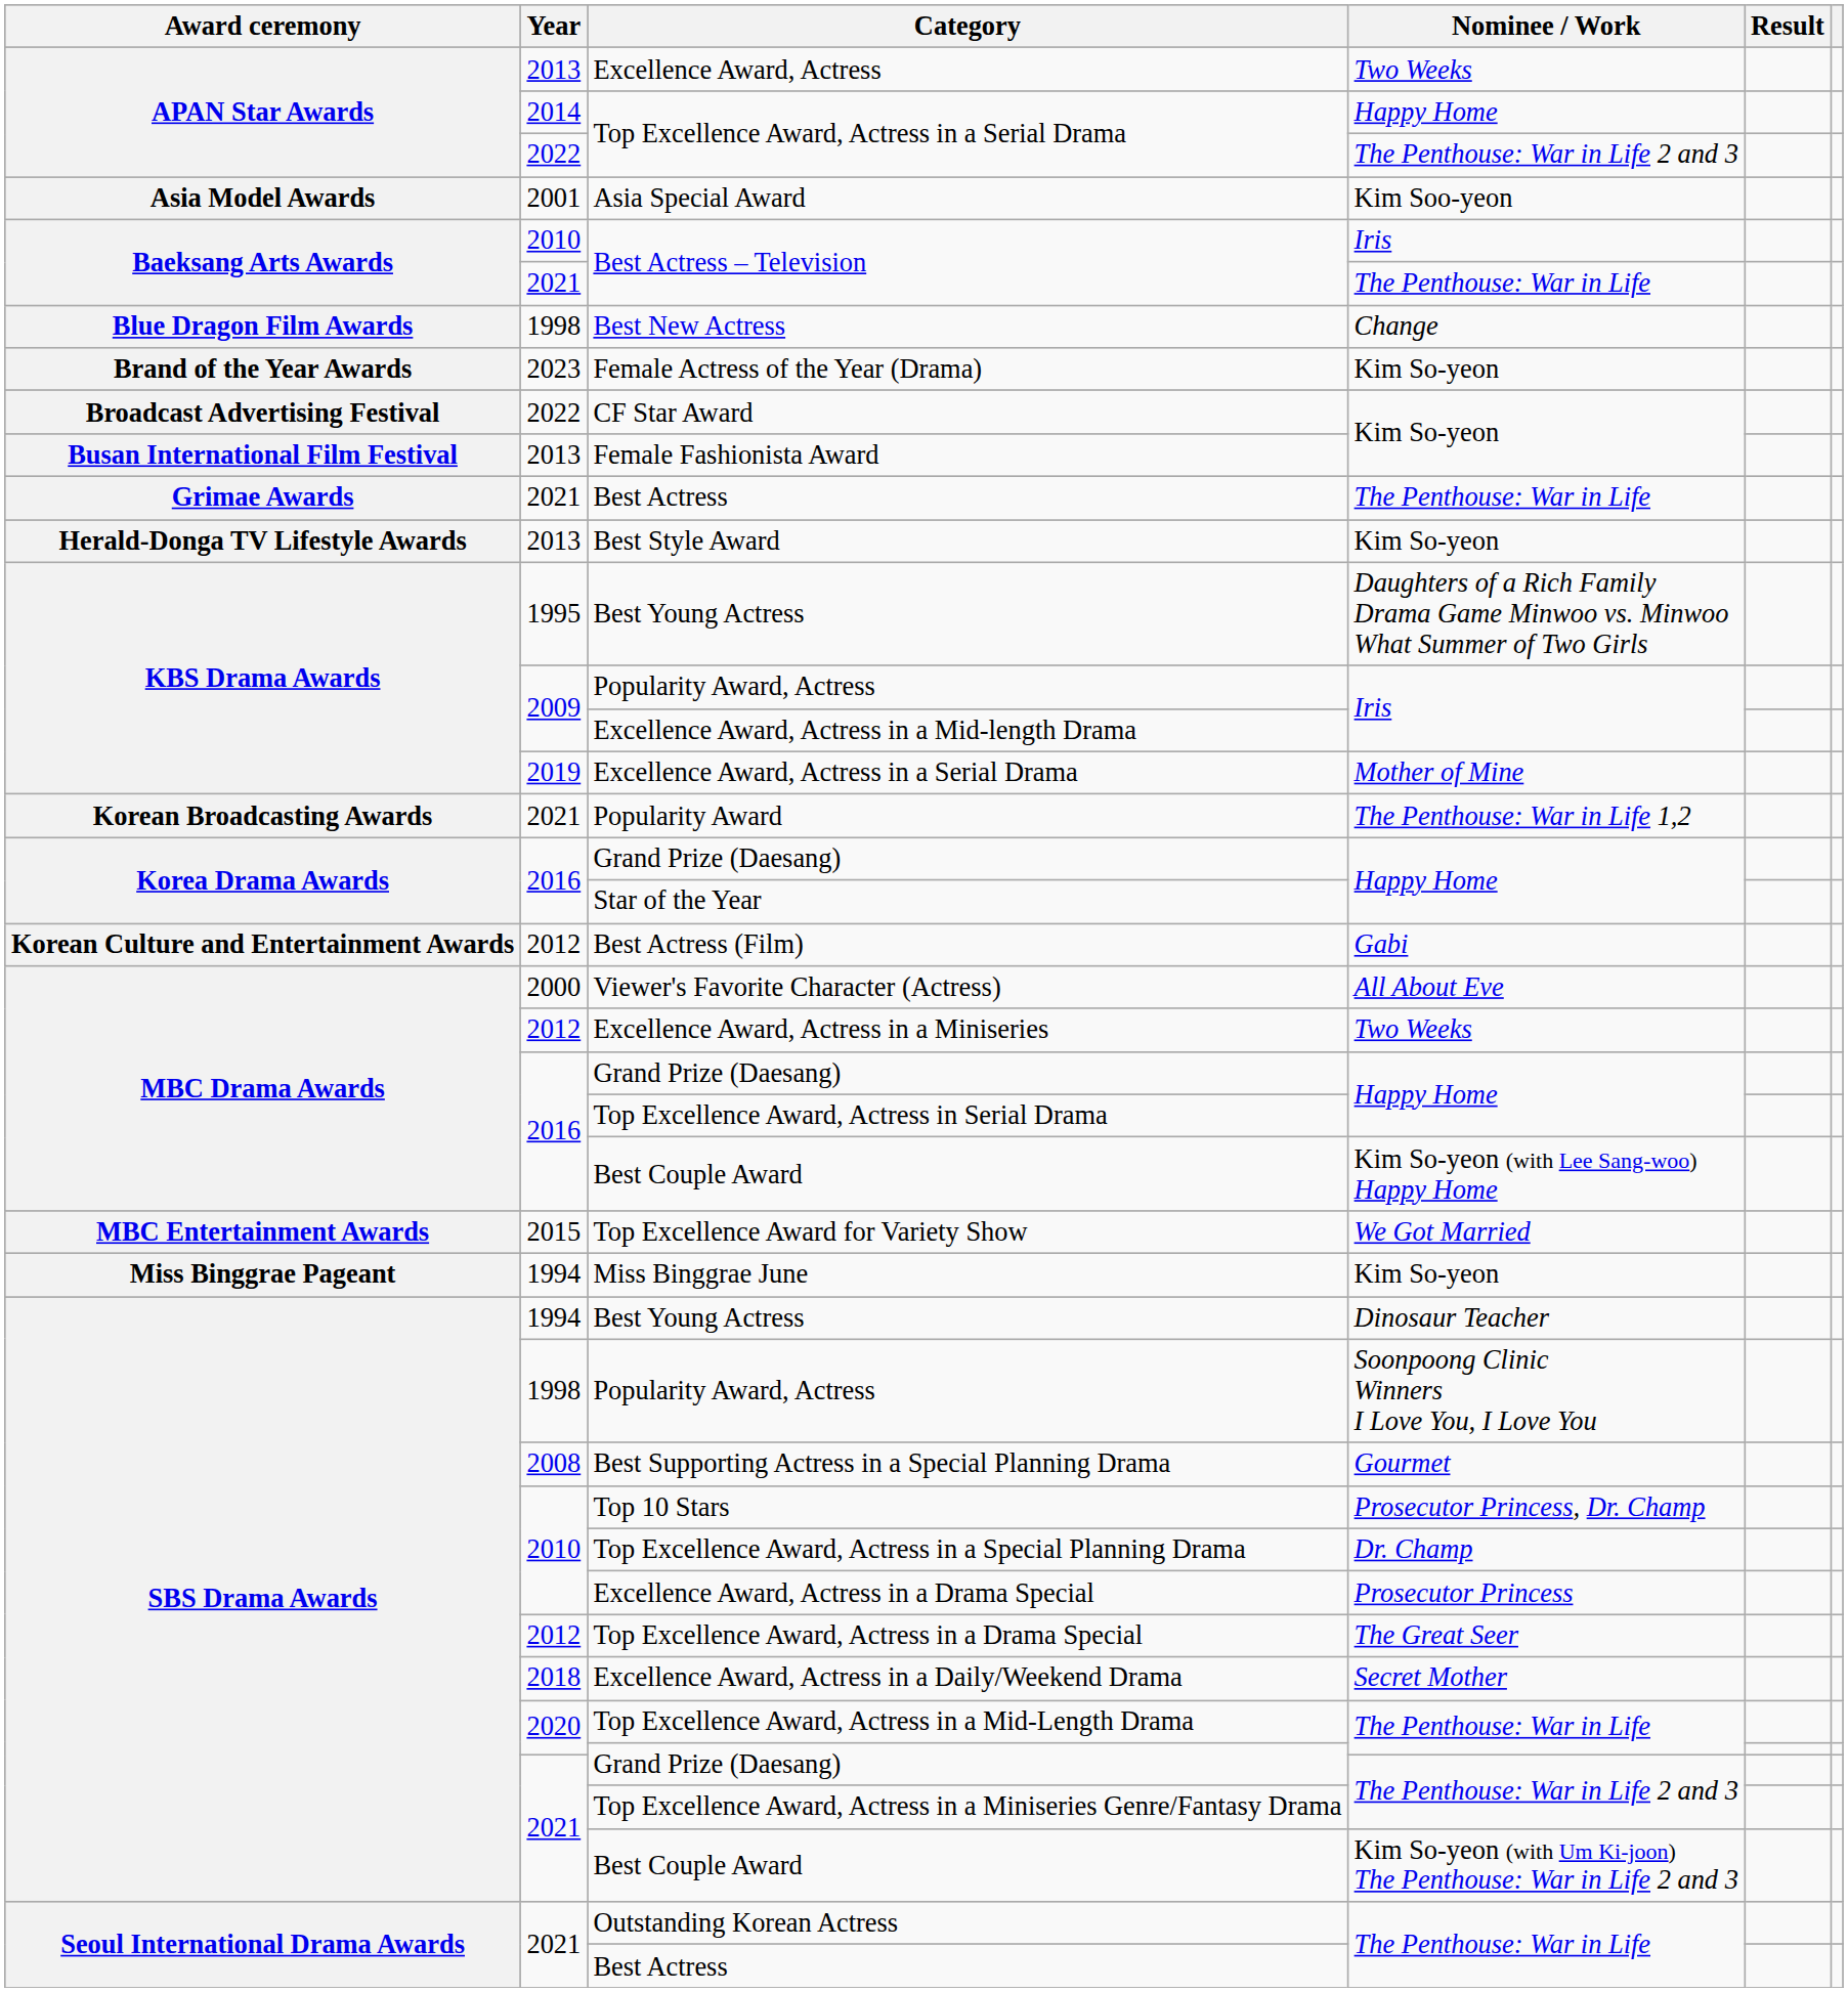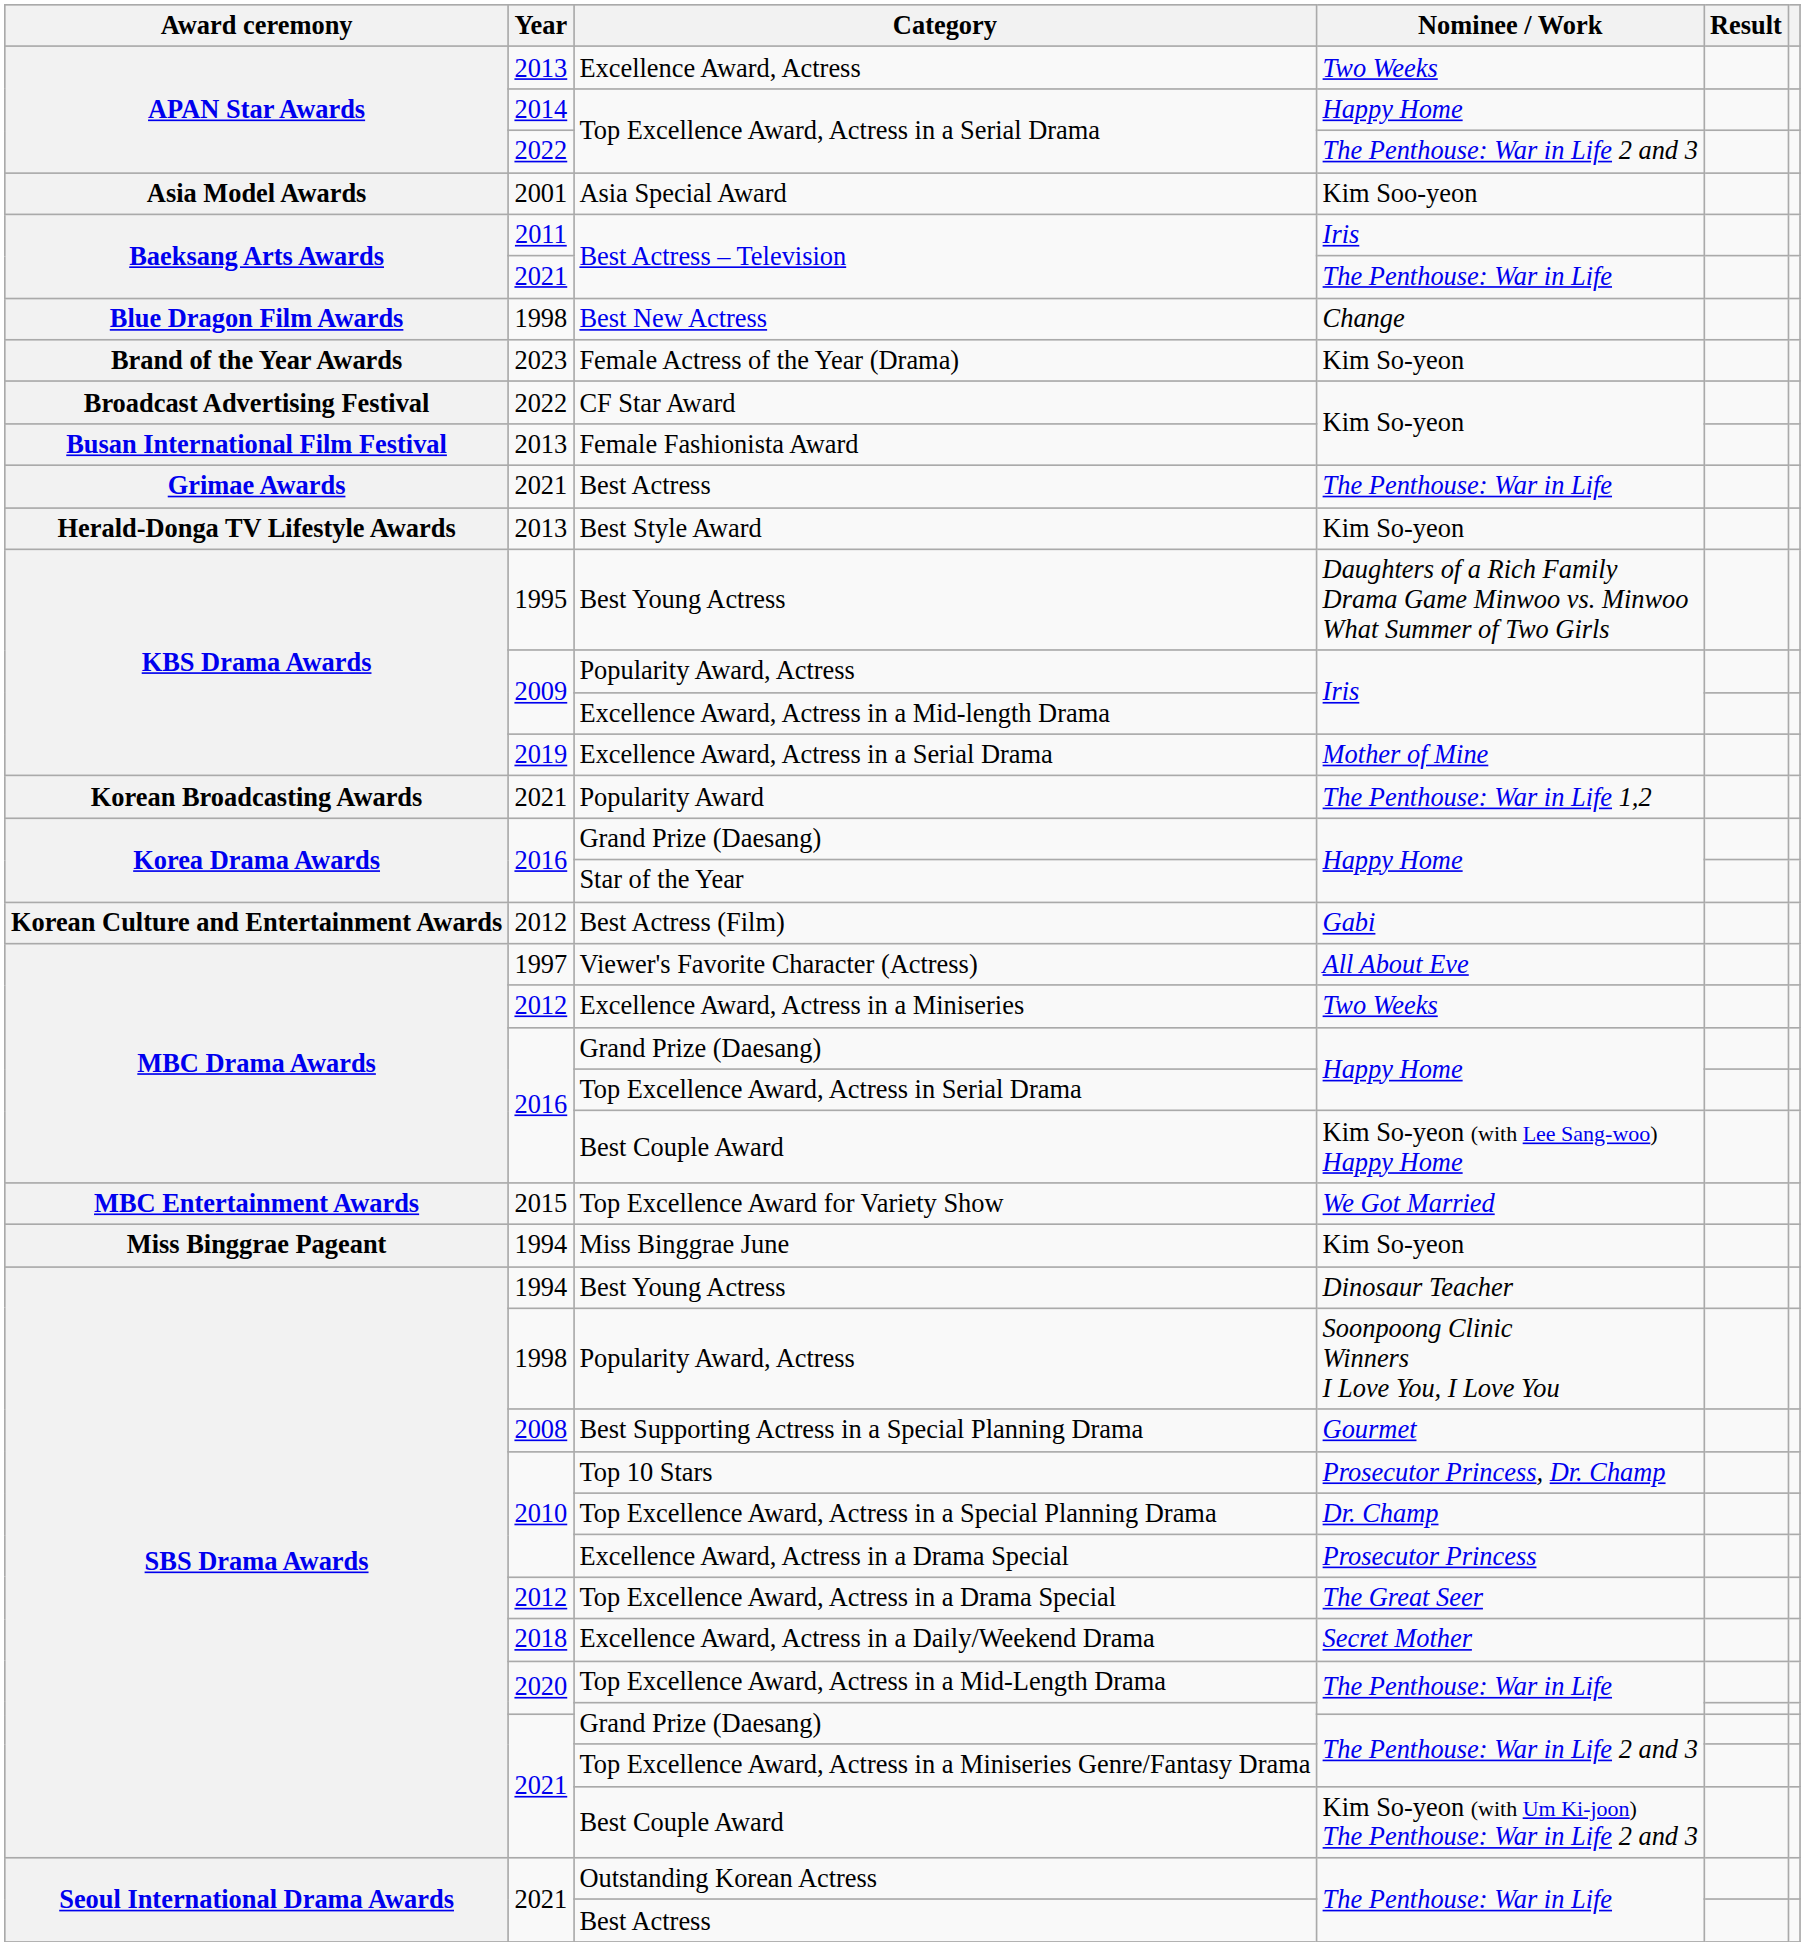 <table class="wikitable plainrowheaders sortable">
 <tr>
 <th scope="col">Award ceremony</th>
 <th scope="col">Year</th>
 <th scope="col">Category</th>
 <th scope="col">Nominee / Work</th>
 <th scope="col">Result</th>
 <th scope="col" class="unsortable"></th>
 </tr>
 <tr>
 <th scope="row" rowspan="3"><a href='#'>APAN Star Awards</a></th>
 <td style="text-align:center"><a href='#'>2013</a></td>
 <td>Excellence Award, Actress</td>
 <td><em><a href='#'>Two Weeks</a></em></td>
 <td></td>
 <td style="text-align:center"></td>
 </tr>
 <tr>
 <td style="text-align:center"><a href='#'>2014</a></td>
 <td rowspan="2">Top Excellence Award, Actress in a Serial Drama</td>
 <td><em><a href='#'>Happy Home</a></em></td>
 <td></td>
 <td style="text-align:center"></td>
 </tr>
 <tr>
 <td style="text-align:center"><a href='#'>2022</a></td>
 <td rowspan="1"><em><a href='#'>The Penthouse: War in Life</a> 2 and 3</em></td>
 <td></td>
 <td style="text-align:center"></td>
 </tr>
 <tr>
 <th scope="row">Asia Model Awards</th>
 <td style="text-align:center">2001</td>
 <td>Asia Special Award</td>
 <td>Kim Soo-yeon</td>
 <td></td>
 <td style="text-align:center"></td>
 </tr>
 <tr>
 <th scope="row" rowspan="2"><a href='#'>Baeksang Arts Awards</a></th>
-<td style="text-align:center"><a href='#'>2010</a></td>
+<td style="text-align:center"><a href='#'>2011</a></td>
 <td rowspan="2"><a href='#'>Best Actress – Television</a></td>
 <td><em><a href='#'>Iris</a></em></td>
 <td></td>
 <td style="text-align:center"></td>
 </tr>
 <tr>
 <td style="text-align:center"><a href='#'>2021</a></td>
 <td><em><a href='#'>The Penthouse: War in Life</a></em></td>
 <td></td>
 <td style="text-align:center"></td>
 </tr>
 <tr>
 <th scope="row"><a href='#'>Blue Dragon Film Awards</a></th>
 <td style="text-align:center">1998</td>
 <td><a href='#'>Best New Actress</a></td>
 <td><em>Change</em></td>
 <td></td>
 <td style="text-align:center"></td>
 </tr>
 <tr>
 <th scope="row"  rowspan="1">Brand of the Year Awards</th>
 <td style="text-align:center">2023</td>
 <td>Female Actress of the Year (Drama)</td>
 <td>Kim So-yeon</td>
 <td></td>
 <td style="text-align:center"></td>
 </tr>
 <tr>
 <th scope="row">Broadcast Advertising Festival</th>
 <td style="text-align:center">2022</td>
 <td>CF Star Award</td>
 <td rowspan="2">Kim So-yeon</td>
 <td></td>
 <td style="text-align:center"></td>
 </tr>
 <tr>
 <th scope="row"><a href='#'>Busan International Film Festival</a></th>
 <td style="text-align:center">2013</td>
 <td>Female Fashionista Award</td>
 <td></td>
 <td style="text-align:center"></td>
 </tr>
 <tr>
 <th scope="row"><a href='#'>Grimae Awards</a></th>
 <td style="text-align:center">2021</td>
 <td>Best Actress</td>
 <td><em><a href='#'>The Penthouse: War in Life</a></em></td>
 <td></td>
 <td style="text-align:center"></td>
 </tr>
 <tr>
 <th scope="row">Herald-Donga TV Lifestyle Awards</th>
 <td style="text-align:center">2013</td>
 <td>Best Style Award</td>
 <td>Kim So-yeon</td>
 <td></td>
 <td style="text-align:center"></td>
 </tr>
 <tr>
 <th scope="row" rowspan="4"><a href='#'>KBS Drama Awards</a></th>
 <td style="text-align:center">1995</td>
 <td>Best Young Actress</td>
 <td><em>Daughters of a Rich Family</em><br><em>Drama Game Minwoo vs. Minwoo</em><br><em>What Summer of Two Girls</em></td>
 <td></td>
 <td style="text-align:center"></td>
 </tr>
 <tr>
 <td rowspan="2" style="text-align:center"><a href='#'>2009</a></td>
 <td>Popularity Award, Actress</td>
 <td rowspan="2"><em><a href='#'>Iris</a></em></td>
 <td></td>
 <td style="text-align:center"></td>
 </tr>
 <tr>
 <td>Excellence Award, Actress in a Mid-length Drama</td>
 <td></td>
 <td style="text-align:center"></td>
 </tr>
 <tr>
 <td style="text-align:center"><a href='#'>2019</a></td>
 <td>Excellence Award, Actress in a Serial Drama</td>
 <td><em><a href='#'>Mother of Mine</a></em></td>
 <td></td>
 <td style="text-align:center"></td>
 </tr>
 <tr>
 <th scope="row">Korean Broadcasting Awards</th>
 <td style="text-align:center">2021</td>
 <td>Popularity Award</td>
 <td><em><a href='#'>The Penthouse: War in Life</a> 1,2 </em></td>
 <td></td>
 <td style="text-align:center"></td>
 </tr>
 <tr>
 <th scope="row" rowspan="2"><a href='#'>Korea Drama Awards</a></th>
 <td rowspan="2" style="text-align:center"><a href='#'>2016</a></td>
 <td>Grand Prize (Daesang)</td>
 <td rowspan="2"><em><a href='#'>Happy Home</a></em></td>
 <td></td>
 <td style="text-align:center"></td>
 </tr>
 <tr>
 <td>Star of the Year</td>
 <td></td>
 <td style="text-align:center"></td>
 </tr>
 <tr>
 <th scope="row">Korean Culture and Entertainment Awards</th>
 <td style="text-align:center">2012</td>
 <td>Best Actress (Film)</td>
 <td><em><a href='#'>Gabi</a></em></td>
 <td></td>
 <td style="text-align:center"></td>
 </tr>
 <tr>
 <th scope="row" rowspan="5"><a href='#'>MBC Drama Awards</a></th>
-<td style="text-align:center">2000</td>
+<td style="text-align:center">1997</td>
 <td>Viewer's Favorite Character (Actress)</td>
 <td><em><a href='#'>All About Eve</a></em></td>
 <td></td>
 <td style="text-align:center"></td>
 </tr>
 <tr>
 <td style="text-align:center"><a href='#'>2012</a></td>
 <td>Excellence Award, Actress in a Miniseries</td>
 <td><em><a href='#'>Two Weeks</a></em></td>
 <td></td>
 <td style="text-align:center"></td>
 </tr>
 <tr>
 <td rowspan="3" style="text-align:center"><a href='#'>2016</a></td>
 <td>Grand Prize (Daesang)</td>
 <td rowspan="2"><em><a href='#'>Happy Home</a></em></td>
 <td></td>
 <td style="text-align:center"></td>
 </tr>
 <tr>
 <td>Top Excellence Award, Actress in Serial Drama</td>
 <td></td>
 <td style="text-align:center"></td>
 </tr>
 <tr>
 <td>Best Couple Award</td>
 <td>Kim So-yeon <small>(with <a href='#'>Lee Sang-woo</a>)</small><br><em><a href='#'>Happy Home</a></em></td>
 <td></td>
 <td style="text-align:center"></td>
 </tr>
 <tr>
 <th scope="row"><a href='#'>MBC Entertainment Awards</a></th>
 <td style="text-align:center">2015</td>
 <td>Top Excellence Award for Variety Show</td>
 <td><em><a href='#'>We Got Married</a></em></td>
 <td></td>
 <td style="text-align:center"></td>
 </tr>
 <tr>
 <th scope="row">Miss Binggrae Pageant</th>
 <td style="text-align:center">1994</td>
 <td>Miss Binggrae June</td>
 <td>Kim So-yeon</td>
 <td></td>
 <td style="text-align:center"></td>
 </tr>
 <tr>
 <th scope="row" rowspan="13"><a href='#'>SBS Drama Awards</a></th>
 <td style="text-align:center">1994</td>
 <td>Best Young Actress</td>
 <td><em>Dinosaur Teacher</em></td>
 <td></td>
 <td style="text-align:center"></td>
 </tr>
 <tr>
 <td style="text-align:center">1998</td>
 <td>Popularity Award, Actress</td>
 <td><em>Soonpoong Clinic</em><br><em>Winners</em><br><em>I Love You, I Love You</em></td>
 <td></td>
 <td style="text-align:center"></td>
 </tr>
 <tr>
 <td style="text-align:center"><a href='#'>2008</a></td>
 <td>Best Supporting Actress in a Special Planning Drama</td>
 <td><em><a href='#'>Gourmet</a></em></td>
 <td></td>
 <td style="text-align:center"></td>
 </tr>
 <tr>
 <td rowspan="3" style="text-align:center"><a href='#'>2010</a></td>
 <td>Top 10 Stars</td>
 <td><em><a href='#'>Prosecutor Princess</a>,</em> <em><a href='#'>Dr. Champ</a></em></td>
 <td></td>
 <td style="text-align:center"></td>
 </tr>
 <tr>
 <td>Top Excellence Award, Actress in a Special Planning Drama</td>
 <td><em><a href='#'>Dr. Champ</a></em></td>
 <td></td>
 <td style="text-align:center"></td>
 </tr>
 <tr>
 <td>Excellence Award, Actress in a Drama Special</td>
 <td><em><a href='#'>Prosecutor Princess</a></em></td>
 <td></td>
 <td style="text-align:center"></td>
 </tr>
 <tr>
 <td style="text-align:center"><a href='#'>2012</a></td>
 <td>Top Excellence Award, Actress in a Drama Special</td>
 <td><em><a href='#'>The Great Seer</a></em></td>
 <td></td>
 <td style="text-align:center"></td>
 </tr>
 <tr>
 <td style="text-align:center"><a href='#'>2018</a></td>
 <td>Excellence Award, Actress in a Daily/Weekend Drama</td>
 <td><em><a href='#'>Secret Mother</a></em></td>
 <td></td>
 <td style="text-align:center"></td>
 </tr>
 <tr>
 <td rowspan="2" style="text-align:center"><a href='#'>2020</a></td>
 <td>Top Excellence Award, Actress in a Mid-Length Drama</td>
 <td rowspan="2"><em><a href='#'>The Penthouse: War in Life</a></em></td>
 <td></td>
 <td style="text-align:center"></td>
 </tr>
 <tr>
 <td rowspan=2>Grand Prize (Daesang)</td>
 <td></td>
 <td style="text-align:center"></td>
 </tr>
 <tr>
 <td style="text-align:center" rowspan="3"><a href='#'>2021</a></td>
 <td rowspan="2"><em><a href='#'>The Penthouse: War in Life</a> 2 and 3</em></td>
 <td></td>
 <td style="text-align:center"></td>
 </tr>
 <tr>
 <td>Top Excellence Award, Actress in a Miniseries Genre/Fantasy Drama</td>
 <td></td>
 <td style="text-align:center"></td>
 </tr>
 <tr>
 <td>Best Couple Award</td>
 <td>Kim So-yeon <small>(with <a href='#'>Um Ki-joon</a>)</small><br><em><a href='#'>The Penthouse: War in Life</a> 2 and 3</em></td>
 <td></td>
 <td style="text-align:center"></td>
 </tr>
 <tr>
 <th rowspan="2"  scope="row"><a href='#'>Seoul International Drama Awards</a></th>
 <td style="text-align:center" rowspan="2">2021</td>
 <td>Outstanding Korean Actress</td>
 <td rowspan="2"><em><a href='#'>The Penthouse: War in Life</a></em></td>
 <td></td>
 <td style="text-align:center"></td>
 </tr>
 <tr>
 <td>Best Actress</td>
 <td></td>
 <td style="text-align:center"></td>
 </tr>
 </table>
